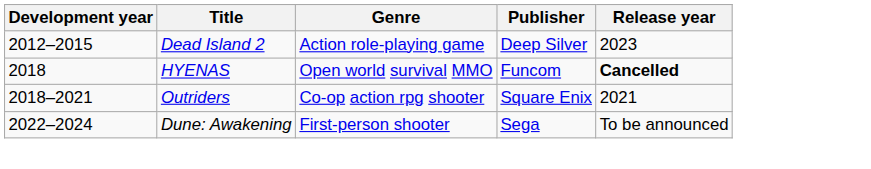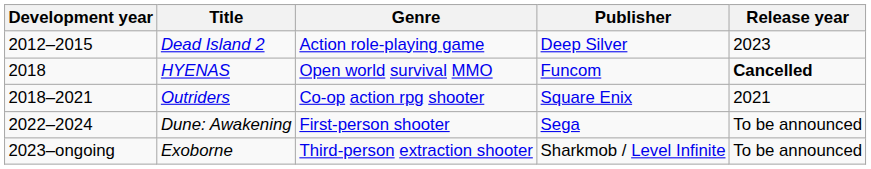 <table class="wikitable">
 <tr>
 <th>Development year</th>
 <th>Title</th>
 <th>Genre</th>
 <th>Publisher</th>
 <th>Release year</th>
 </tr>
 <tr>
 <td>2012–2015</td>
 <td><em><a href='#'>Dead Island 2</a></em></td>
 <td><a href='#'>Action role-playing game</a></td>
 <td><a href='#'>Deep Silver</a></td>
 <td>2023</td>
 </tr>
 <tr>
 <td>2018</td>
 <td><em><a href='#'>HYENAS</a></em></td>
 <td><a href='#'>Open world</a> <a href='#'>survival</a> <a href='#'>MMO</a></td>
 <td><a href='#'>Funcom</a></td>
 <td><strong>Cancelled</strong></td>
 </tr>
 <tr>
 <td>2018–2021</td>
 <td><em><a href='#'>Outriders</a></em></td>
 <td><a href='#'>Co-op</a> <a href='#'>action rpg</a> <a href='#'>shooter</a></td>
 <td><a href='#'>Square Enix</a></td>
 <td>2021</td>
 </tr>
 <tr>
 <td>2022–2024</td>
 <td><em>Dune: Awakening</em></td>
 <td><a href='#'>First-person shooter</a></td>
 <td><a href='#'>Sega</a></td>
 <td>To be announced</td>
 </tr>
+<tr>
+<td>2023–ongoing</td>
+<td><em>Exoborne</em></td>
+<td><a href='#'>Third-person</a> <a href='#'>extraction shooter</a></td>
+<td>Sharkmob / <a href='#'>Level Infinite</a></td>
+<td>To be announced</td>
+</tr>
 </table>
